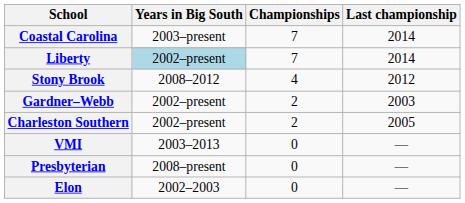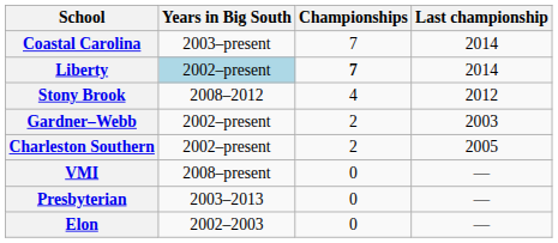 <table class="wikitable sortable" style="text-align: center;">
 <tr>
 <th>School</th>
 <th>Years in Big South</th>
 <th>Championships</th>
 <th>Last championship</th>
 </tr>
 <tr>
 <th><a href='#'>Coastal Carolina</a></th>
 <td>2003–present</td>
 <td>7</td>
 <td>2014</td>
 </tr>
 <tr>
 <th><a href='#'>Liberty</a></th>
 <td style="background: lightblue;">2002–present</td>
-<td>7</td>
+<td><strong>7</strong></td>
 <td>2014</td>
 </tr>
 <tr>
 <th><a href='#'>Stony Brook</a></th>
 <td>2008–2012</td>
 <td>4</td>
 <td>2012</td>
 </tr>
 <tr>
 <th><a href='#'>Gardner–Webb</a></th>
 <td>2002–present</td>
 <td>2</td>
 <td>2003</td>
 </tr>
 <tr>
 <th><a href='#'>Charleston Southern</a></th>
 <td>2002–present</td>
 <td>2</td>
 <td>2005</td>
 </tr>
 <tr>
 <th><a href='#'>VMI</a></th>
-<td>2003–2013</td>
+<td>2008–present</td>
 <td>0</td>
 <td>—</td>
 </tr>
 <tr>
 <th><a href='#'>Presbyterian</a></th>
-<td>2008–present</td>
+<td>2003–2013</td>
 <td>0</td>
 <td>—</td>
 </tr>
 <tr>
 <th><a href='#'>Elon</a></th>
 <td>2002–2003</td>
 <td>0</td>
 <td>—</td>
 </tr>
 </table>
